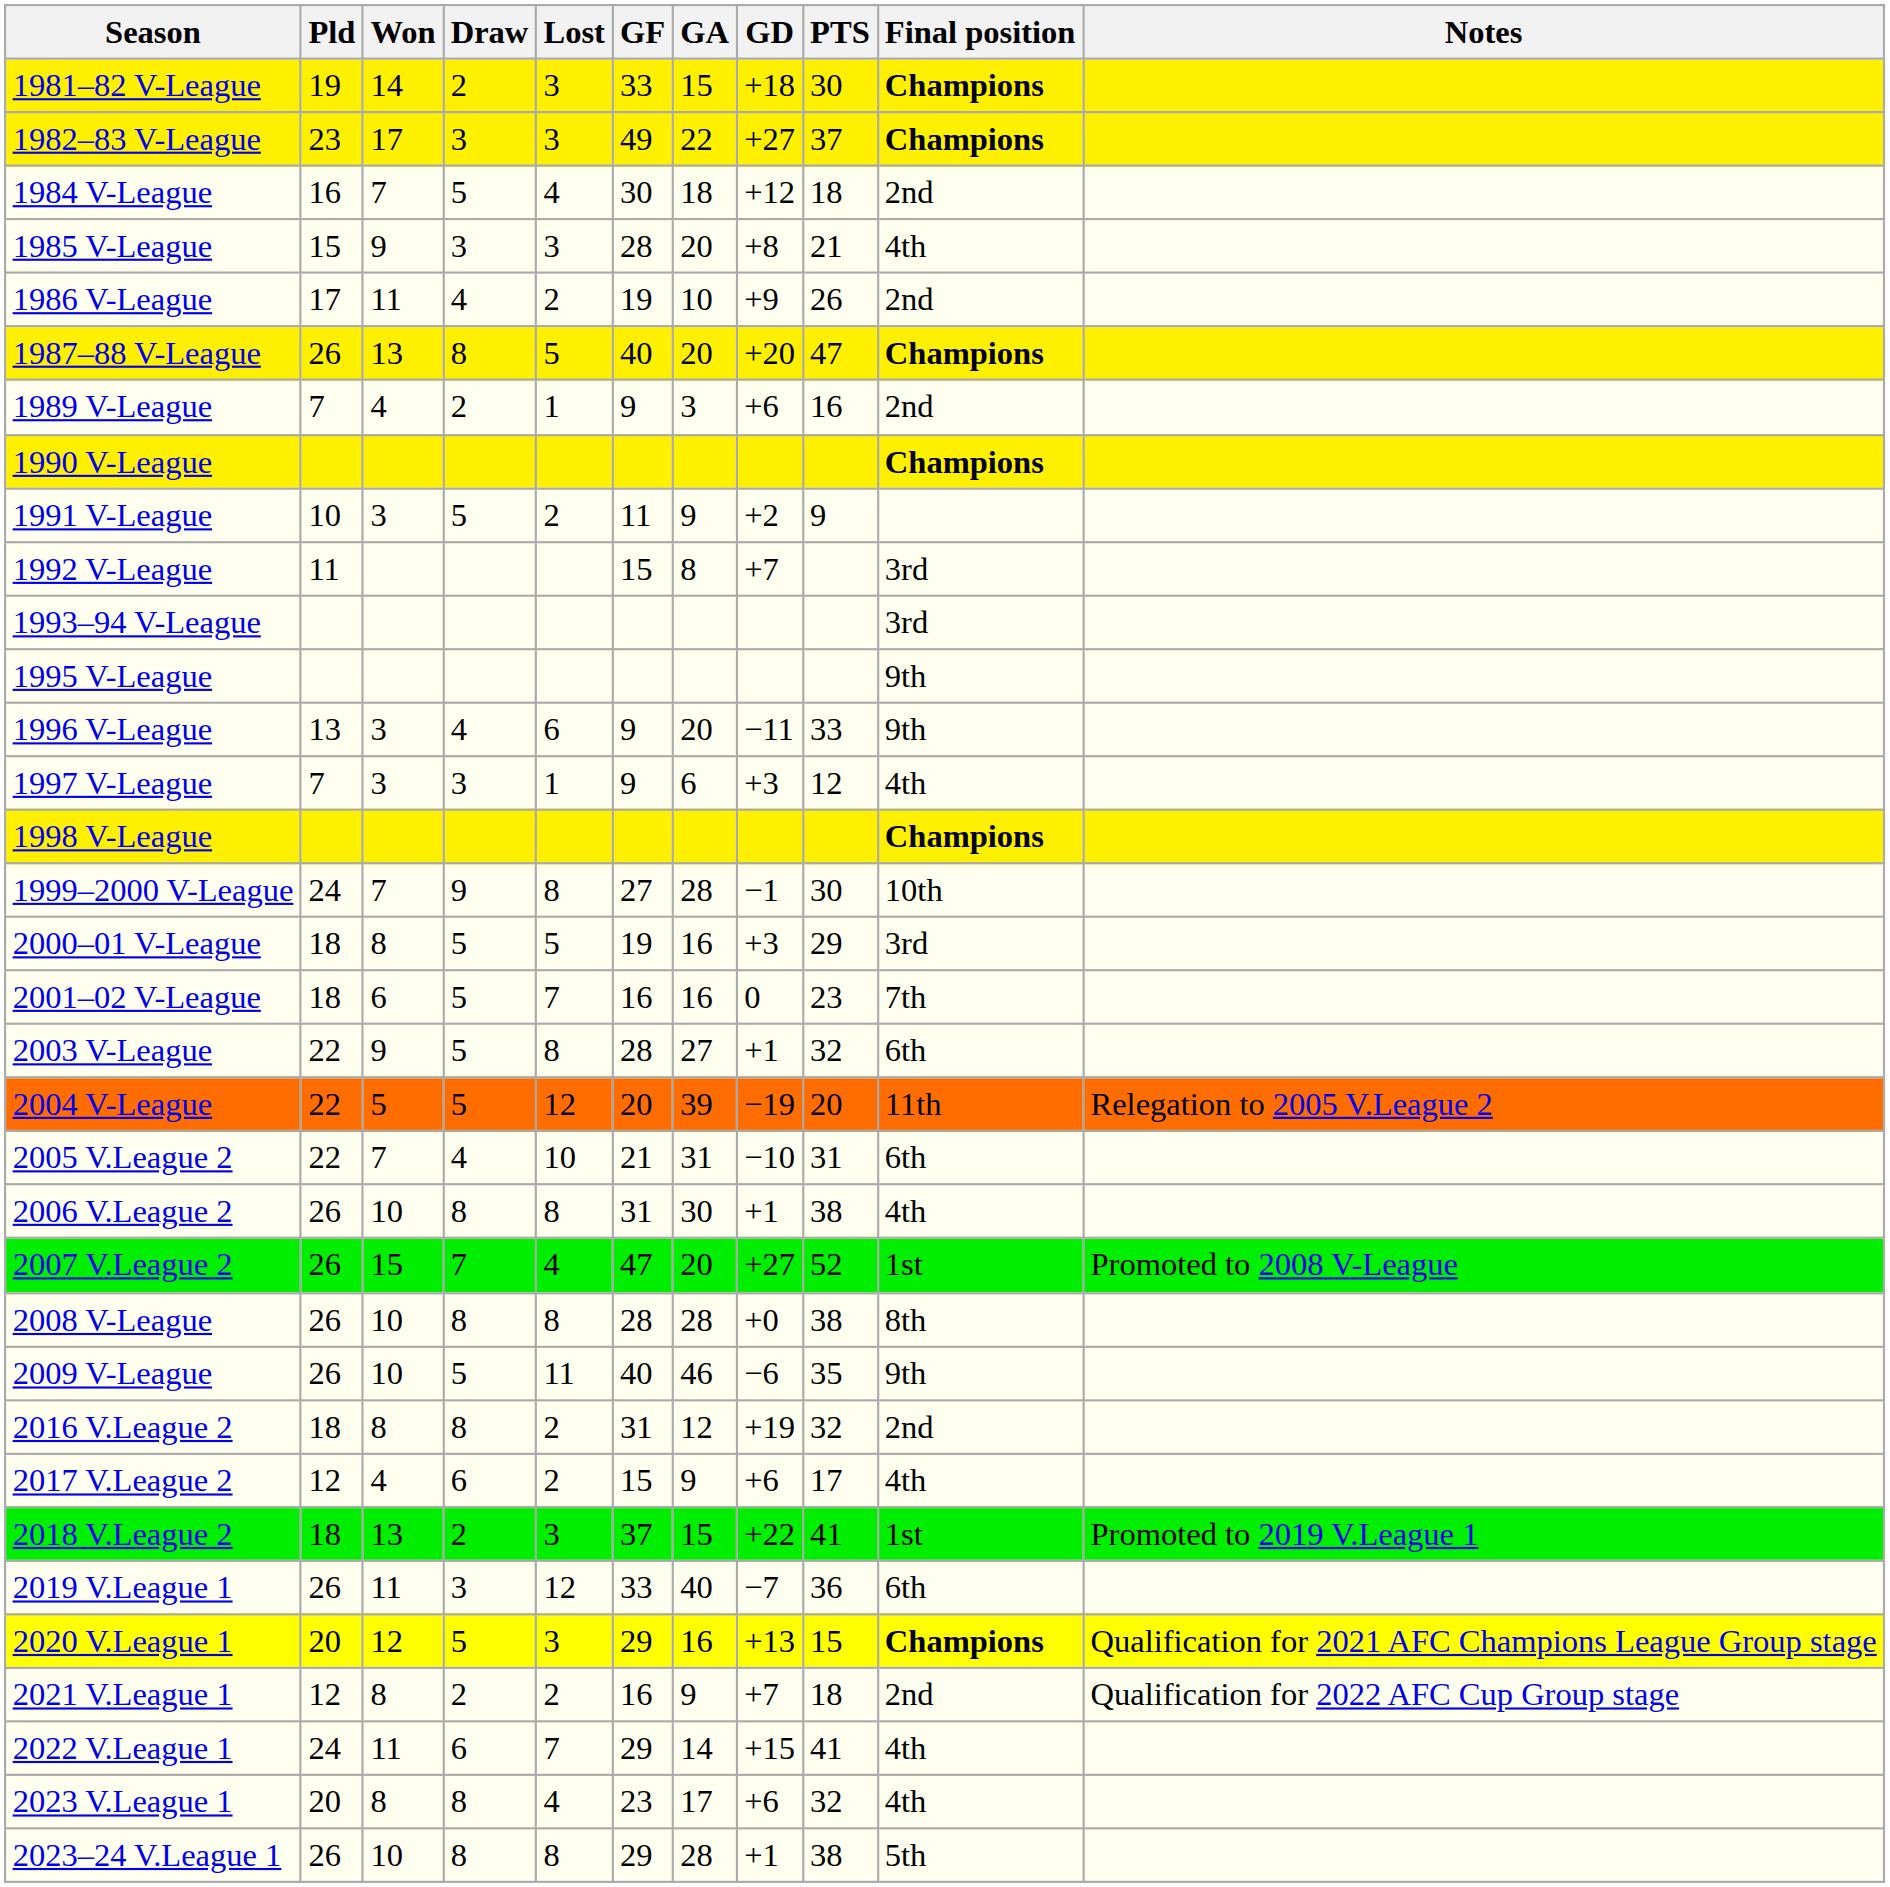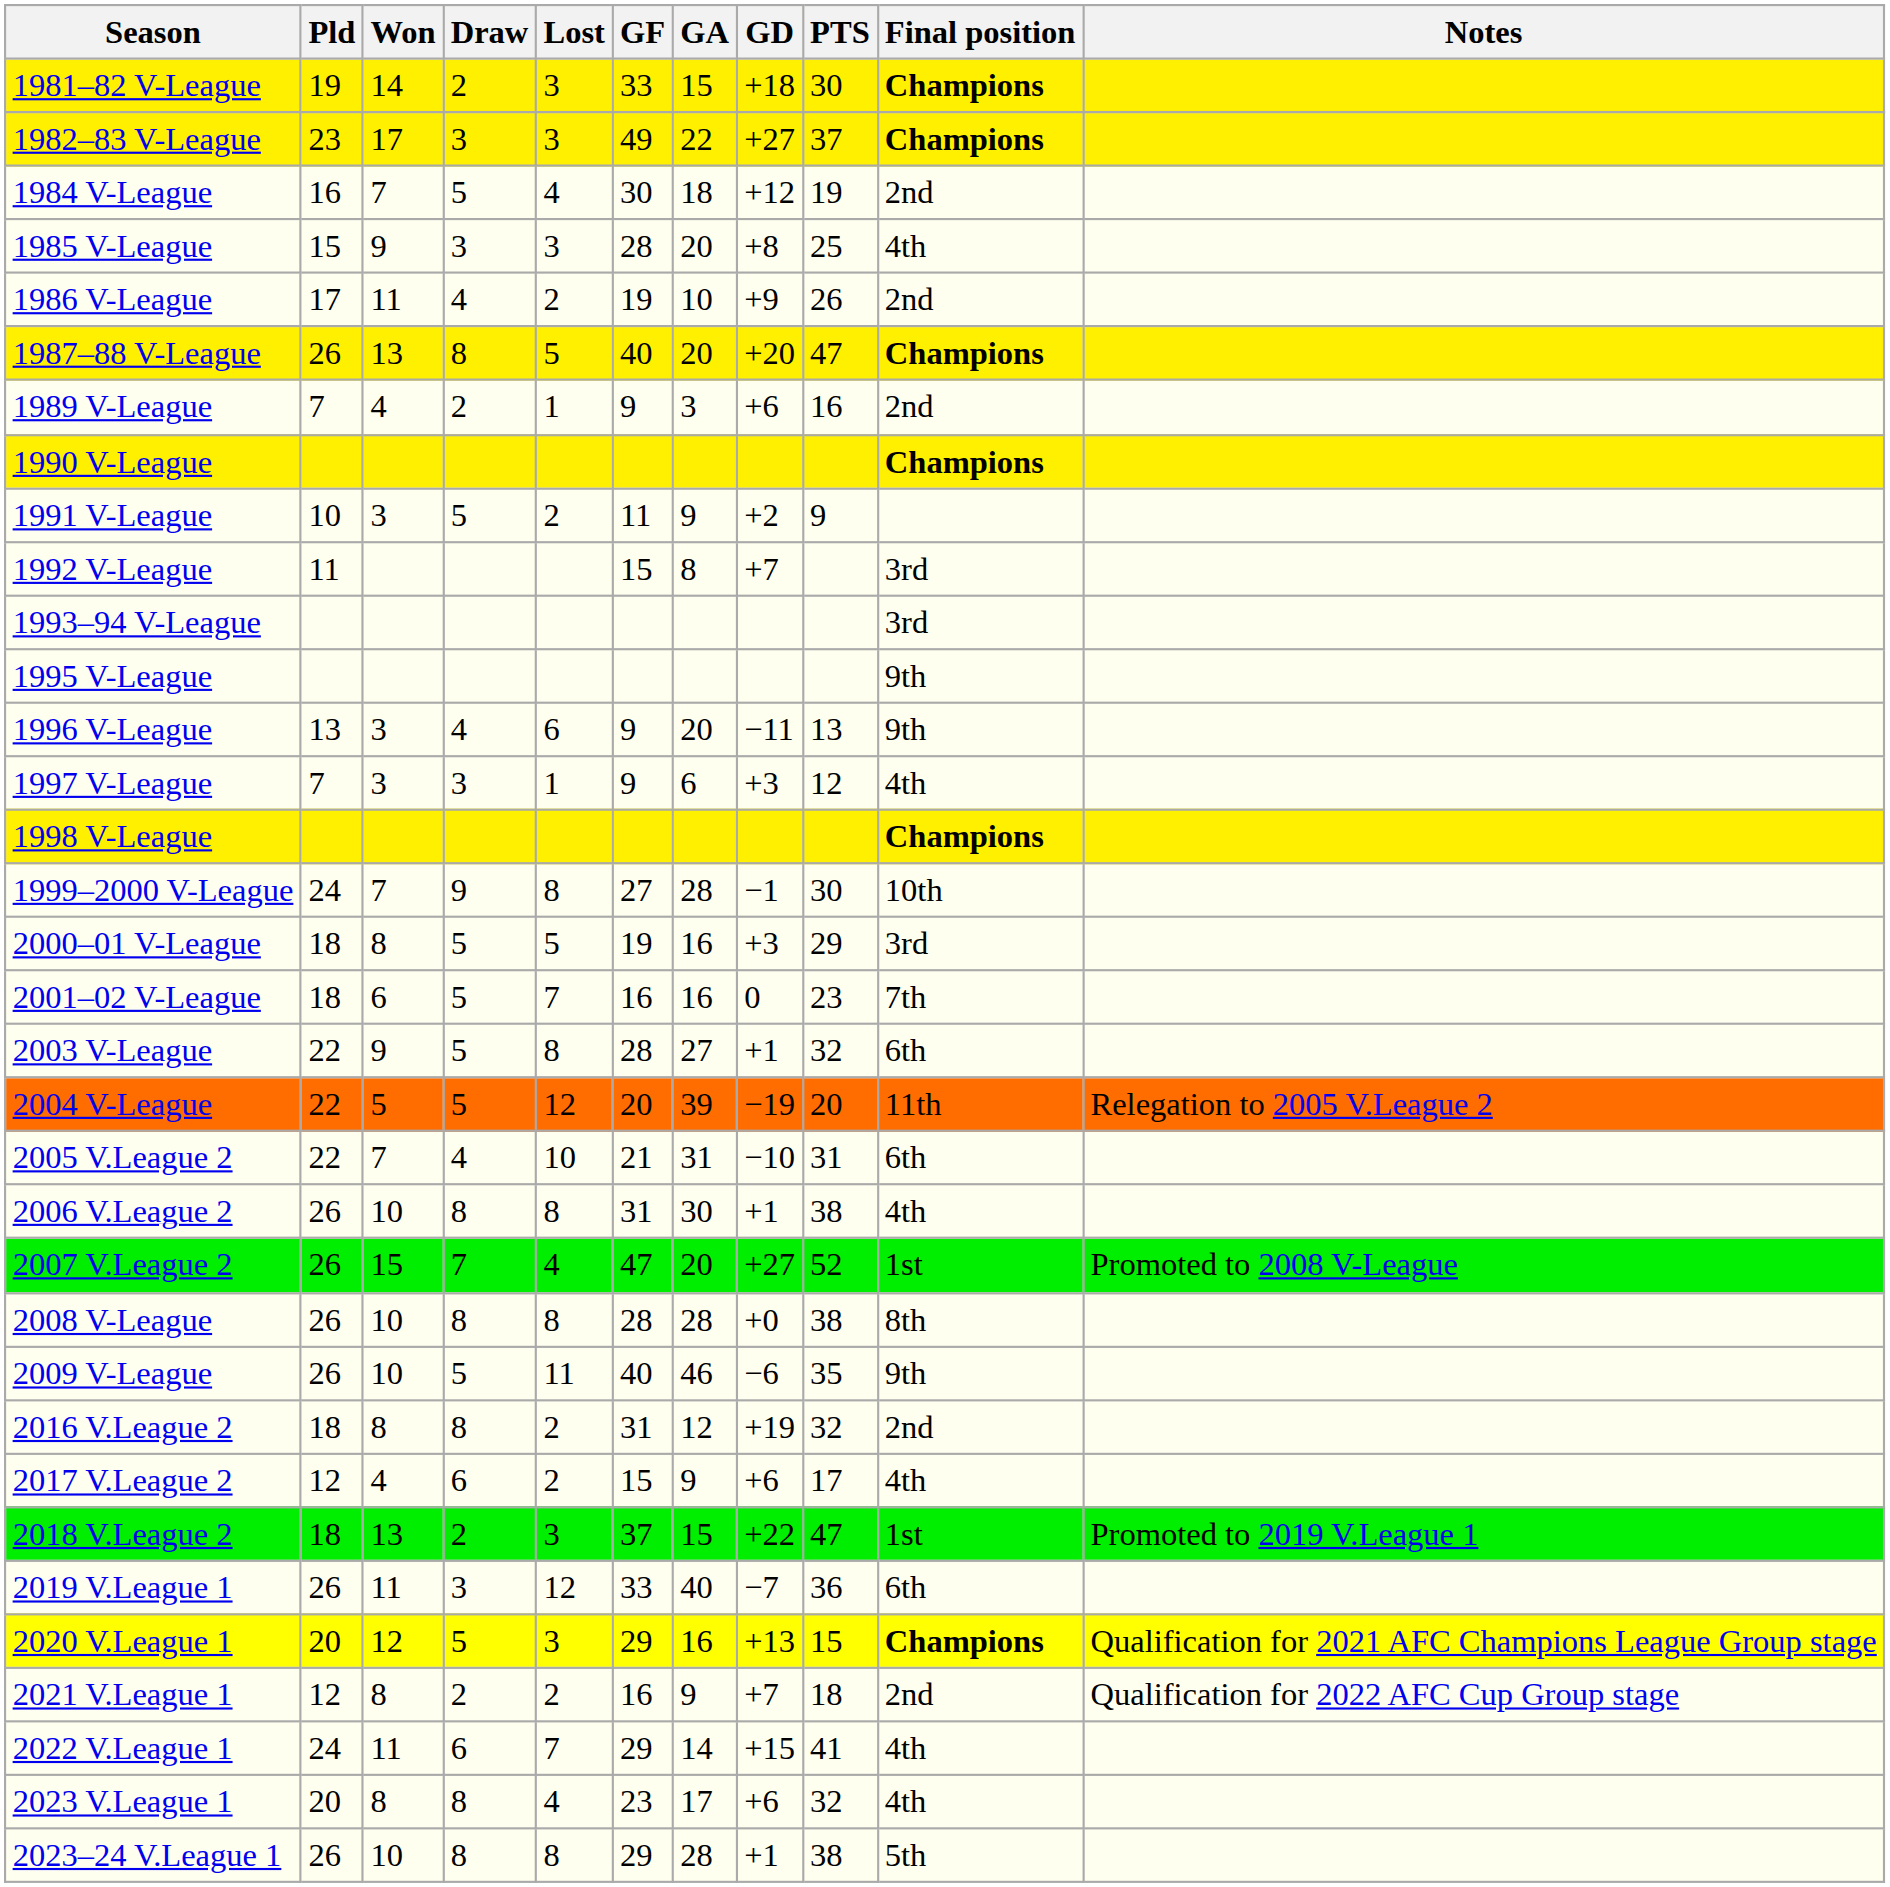 <table class="wikitable" style="background: ivory; font-size: 95%; border: 1px #aaaaaa solid">
 <tr>
 <th>Season</th>
 <th>Pld</th>
 <th>Won</th>
 <th>Draw</th>
 <th>Lost</th>
 <th>GF</th>
 <th>GA</th>
 <th>GD</th>
 <th>PTS</th>
 <th>Final position</th>
 <th>Notes</th>
 </tr>
 <tr bgcolor=FFFF00|>
 <td><a href='#'>1981–82 V-League</a></td>
 <td>19</td>
 <td>14</td>
 <td>2</td>
 <td>3</td>
 <td>33</td>
 <td>15</td>
 <td>+18</td>
 <td>30</td>
 <td><strong>Champions</strong></td>
 <td></td>
 </tr>
 <tr>
 </tr>
 <tr bgcolor=FFFF00|>
 <td><a href='#'>1982–83 V-League</a></td>
 <td>23</td>
 <td>17</td>
 <td>3</td>
 <td>3</td>
 <td>49</td>
 <td>22</td>
 <td>+27</td>
 <td>37</td>
 <td><strong>Champions</strong></td>
 <td></td>
 </tr>
 <tr>
 <td><a href='#'>1984 V-League</a></td>
 <td>16</td>
 <td>7</td>
 <td>5</td>
 <td>4</td>
 <td>30</td>
 <td>18</td>
 <td>+12</td>
-<td>18</td>
+<td>19</td>
 <td>2nd</td>
 <td></td>
 </tr>
 <tr>
 <td><a href='#'>1985 V-League</a></td>
 <td>15</td>
 <td>9</td>
 <td>3</td>
 <td>3</td>
 <td>28</td>
 <td>20</td>
 <td>+8</td>
-<td>21</td>
+<td>25</td>
 <td>4th</td>
 <td></td>
 </tr>
 <tr>
 <td><a href='#'>1986 V-League</a></td>
 <td>17</td>
 <td>11</td>
 <td>4</td>
 <td>2</td>
 <td>19</td>
 <td>10</td>
 <td>+9</td>
 <td>26</td>
 <td>2nd</td>
 <td></td>
 </tr>
 <tr bgcolor=FFFF00|>
 <td><a href='#'>1987–88 V-League</a></td>
 <td>26</td>
 <td>13</td>
 <td>8</td>
 <td>5</td>
 <td>40</td>
 <td>20</td>
 <td>+20</td>
 <td>47</td>
 <td><strong>Champions</strong></td>
 <td></td>
 </tr>
 <tr>
 <td><a href='#'>1989 V-League</a></td>
 <td>7</td>
 <td>4</td>
 <td>2</td>
 <td>1</td>
 <td>9</td>
 <td>3</td>
 <td>+6</td>
 <td>16</td>
 <td>2nd</td>
 <td></td>
 </tr>
 <tr bgcolor=FFFF00|>
 <td><a href='#'>1990 V-League</a></td>
 <td></td>
 <td></td>
 <td></td>
 <td></td>
 <td></td>
 <td></td>
 <td></td>
 <td></td>
 <td><strong>Champions</strong></td>
 <td></td>
 </tr>
 <tr>
 <td><a href='#'>1991 V-League</a></td>
 <td>10</td>
 <td>3</td>
 <td>5</td>
 <td>2</td>
 <td>11</td>
 <td>9</td>
 <td>+2</td>
 <td>9</td>
 <td></td>
 <td></td>
 </tr>
 <tr |>
 <td><a href='#'>1992 V-League</a></td>
 <td>11</td>
 <td></td>
 <td></td>
 <td></td>
 <td>15</td>
 <td>8</td>
 <td>+7</td>
 <td></td>
 <td>3rd</td>
 <td></td>
 </tr>
 <tr>
 <td><a href='#'>1993–94 V-League</a></td>
 <td></td>
 <td></td>
 <td></td>
 <td></td>
 <td></td>
 <td></td>
 <td></td>
 <td></td>
 <td>3rd</td>
 <td></td>
 </tr>
 <tr>
 <td><a href='#'>1995 V-League</a></td>
 <td></td>
 <td></td>
 <td></td>
 <td></td>
 <td></td>
 <td></td>
 <td></td>
 <td></td>
 <td>9th</td>
 <td></td>
 </tr>
 <tr>
 <td><a href='#'>1996 V-League</a></td>
 <td>13</td>
 <td>3</td>
 <td>4</td>
 <td>6</td>
 <td>9</td>
 <td>20</td>
 <td>−11</td>
-<td>33</td>
+<td>13</td>
 <td>9th</td>
 <td></td>
 </tr>
 <tr>
 <td><a href='#'>1997 V-League</a></td>
 <td>7</td>
 <td>3</td>
 <td>3</td>
 <td>1</td>
 <td>9</td>
 <td>6</td>
 <td>+3</td>
 <td>12</td>
 <td>4th</td>
 <td></td>
 </tr>
 <tr bgcolor=FFFF00|>
 <td><a href='#'>1998 V-League</a></td>
 <td></td>
 <td></td>
 <td></td>
 <td></td>
 <td></td>
 <td></td>
 <td></td>
 <td></td>
 <td><strong>Champions</strong></td>
 <td></td>
 </tr>
 <tr>
 <td><a href='#'>1999–2000 V-League</a></td>
 <td>24</td>
 <td>7</td>
 <td>9</td>
 <td>8</td>
 <td>27</td>
 <td>28</td>
 <td>−1</td>
 <td>30</td>
 <td>10th</td>
 <td></td>
 </tr>
 <tr>
 <td><a href='#'>2000–01 V-League</a></td>
 <td>18</td>
 <td>8</td>
 <td>5</td>
 <td>5</td>
 <td>19</td>
 <td>16</td>
 <td>+3</td>
 <td>29</td>
 <td>3rd</td>
 <td></td>
 </tr>
 <tr>
 <td><a href='#'>2001–02 V-League</a></td>
 <td>18</td>
 <td>6</td>
 <td>5</td>
 <td>7</td>
 <td>16</td>
 <td>16</td>
 <td>0</td>
 <td>23</td>
 <td>7th</td>
 <td></td>
 </tr>
 <tr>
 <td><a href='#'>2003 V-League</a></td>
 <td>22</td>
 <td>9</td>
 <td>5</td>
 <td>8</td>
 <td>28</td>
 <td>27</td>
 <td>+1</td>
 <td>32</td>
 <td>6th</td>
 <td></td>
 </tr>
 <tr bgcolor=FFB6C1|>
 <td><a href='#'>2004 V-League</a></td>
 <td>22</td>
 <td>5</td>
 <td>5</td>
 <td>12</td>
 <td>20</td>
 <td>39</td>
 <td>−19</td>
 <td>20</td>
 <td>11th</td>
 <td>Relegation to <a href='#'>2005 V.League 2</a></td>
 </tr>
 <tr>
 <td><a href='#'>2005 V.League 2</a></td>
 <td>22</td>
 <td>7</td>
 <td>4</td>
 <td>10</td>
 <td>21</td>
 <td>31</td>
 <td>−10</td>
 <td>31</td>
 <td>6th</td>
 <td></td>
 </tr>
 <tr>
 <td><a href='#'>2006 V.League 2</a></td>
 <td>26</td>
 <td>10</td>
 <td>8</td>
 <td>8</td>
 <td>31</td>
 <td>30</td>
 <td>+1</td>
 <td>38</td>
 <td>4th</td>
 <td></td>
 </tr>
 <tr bgcolor=green|>
 <td><a href='#'>2007 V.League 2</a></td>
 <td>26</td>
 <td>15</td>
 <td>7</td>
 <td>4</td>
 <td>47</td>
 <td>20</td>
 <td>+27</td>
 <td>52</td>
 <td>1st</td>
 <td>Promoted to <a href='#'>2008 V-League</a></td>
 </tr>
 <tr>
 <td><a href='#'>2008 V-League</a></td>
 <td>26</td>
 <td>10</td>
 <td>8</td>
 <td>8</td>
 <td>28</td>
 <td>28</td>
 <td>+0</td>
 <td>38</td>
 <td>8th</td>
 <td></td>
 </tr>
 <tr>
 <td><a href='#'>2009 V-League</a></td>
 <td>26</td>
 <td>10</td>
 <td>5</td>
 <td>11</td>
 <td>40</td>
 <td>46</td>
 <td>−6</td>
 <td>35</td>
 <td>9th</td>
 <td></td>
 </tr>
 <tr>
 <td><a href='#'>2016 V.League 2</a></td>
 <td>18</td>
 <td>8</td>
 <td>8</td>
 <td>2</td>
 <td>31</td>
 <td>12</td>
 <td>+19</td>
 <td>32</td>
 <td>2nd</td>
 <td></td>
 </tr>
 <tr>
 <td><a href='#'>2017 V.League 2</a></td>
 <td>12</td>
 <td>4</td>
 <td>6</td>
 <td>2</td>
 <td>15</td>
 <td>9</td>
 <td>+6</td>
 <td>17</td>
 <td>4th</td>
 <td></td>
 </tr>
 <tr bgcolor=green|>
 <td><a href='#'>2018 V.League 2</a></td>
 <td>18</td>
 <td>13</td>
 <td>2</td>
 <td>3</td>
 <td>37</td>
 <td>15</td>
 <td>+22</td>
-<td>41</td>
+<td>47</td>
 <td>1st</td>
 <td>Promoted to <a href='#'>2019 V.League 1</a></td>
 </tr>
 <tr>
 <td><a href='#'>2019 V.League 1</a></td>
 <td>26</td>
 <td>11</td>
 <td>3</td>
 <td>12</td>
 <td>33</td>
 <td>40</td>
 <td>−7</td>
 <td>36</td>
 <td>6th</td>
 <td></td>
 </tr>
 <tr bgcolor=yellow>
 <td><a href='#'>2020 V.League 1</a></td>
 <td>20</td>
 <td>12</td>
 <td>5</td>
 <td>3</td>
 <td>29</td>
 <td>16</td>
 <td>+13</td>
 <td>15</td>
 <td><strong>Champions</strong></td>
 <td>Qualification for <a href='#'>2021 AFC Champions League Group stage</a></td>
 </tr>
 <tr>
 <td><a href='#'>2021 V.League 1</a></td>
 <td>12</td>
 <td>8</td>
 <td>2</td>
 <td>2</td>
 <td>16</td>
 <td>9</td>
 <td>+7</td>
 <td>18</td>
 <td>2nd</td>
 <td>Qualification for <a href='#'>2022 AFC Cup Group stage</a></td>
 </tr>
 <tr>
 <td><a href='#'>2022 V.League 1</a></td>
 <td>24</td>
 <td>11</td>
 <td>6</td>
 <td>7</td>
 <td>29</td>
 <td>14</td>
 <td>+15</td>
 <td>41</td>
 <td>4th</td>
 <td></td>
 </tr>
 <tr>
 <td><a href='#'>2023 V.League 1</a></td>
 <td>20</td>
 <td>8</td>
 <td>8</td>
 <td>4</td>
 <td>23</td>
 <td>17</td>
 <td>+6</td>
 <td>32</td>
 <td>4th</td>
 <td></td>
 </tr>
 <tr>
 <td><a href='#'>2023–24 V.League 1</a></td>
 <td>26</td>
 <td>10</td>
 <td>8</td>
 <td>8</td>
 <td>29</td>
 <td>28</td>
 <td>+1</td>
 <td>38</td>
 <td>5th</td>
 <td></td>
 </tr>
 </table>
